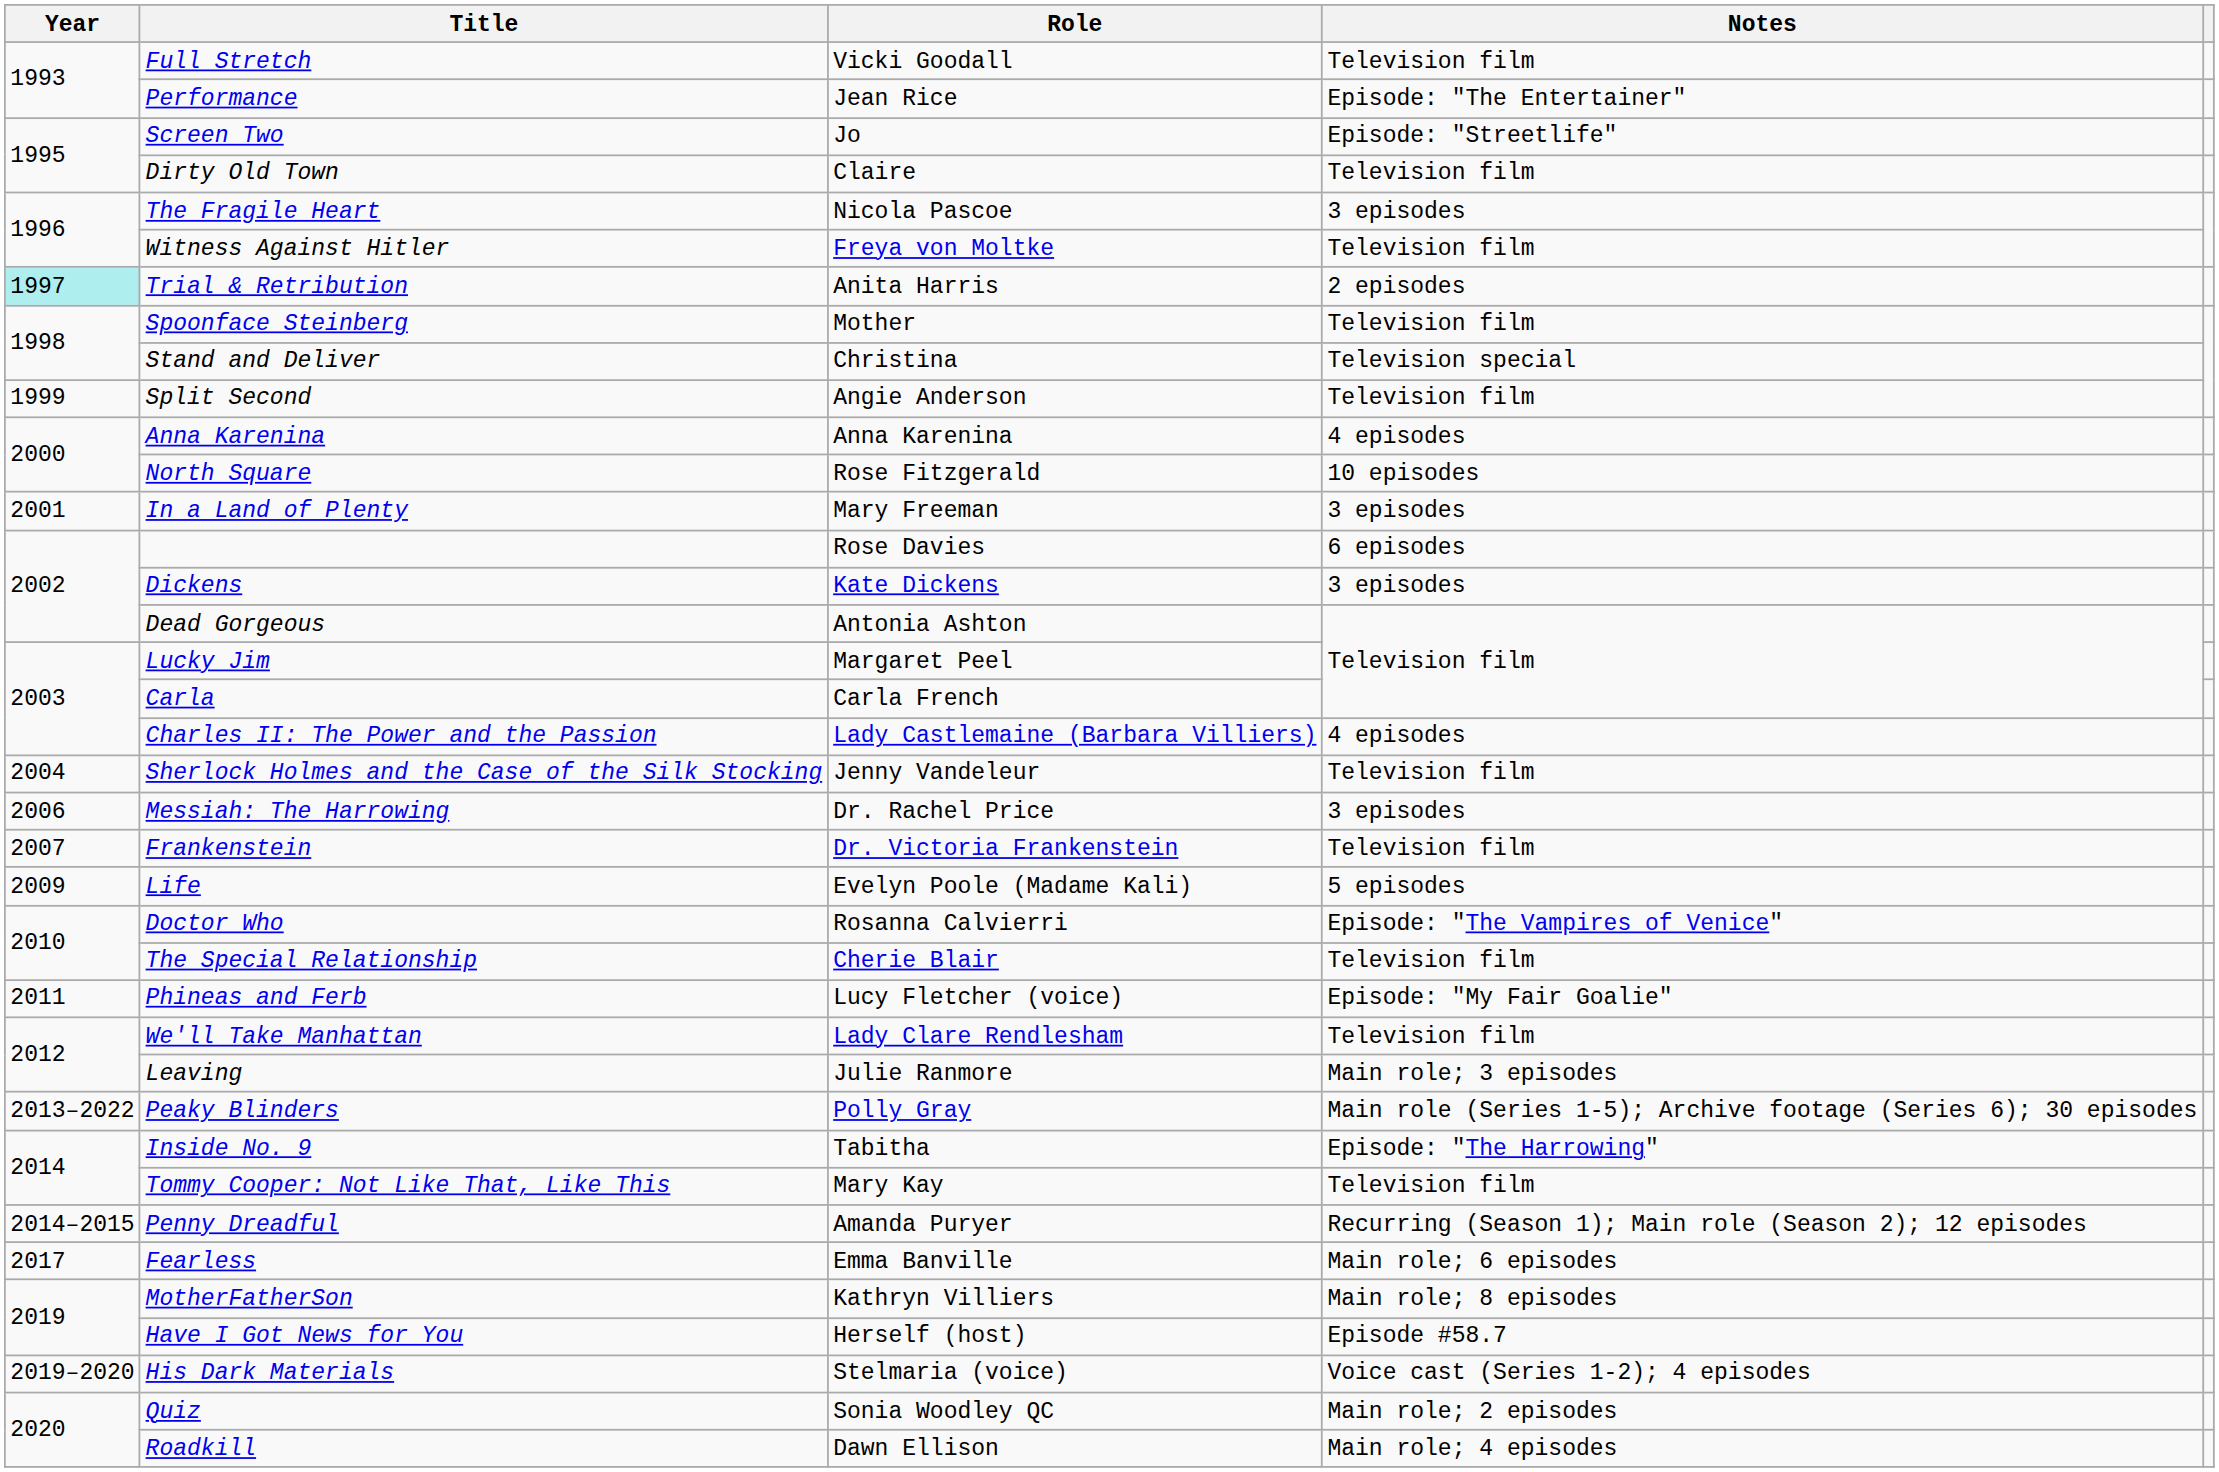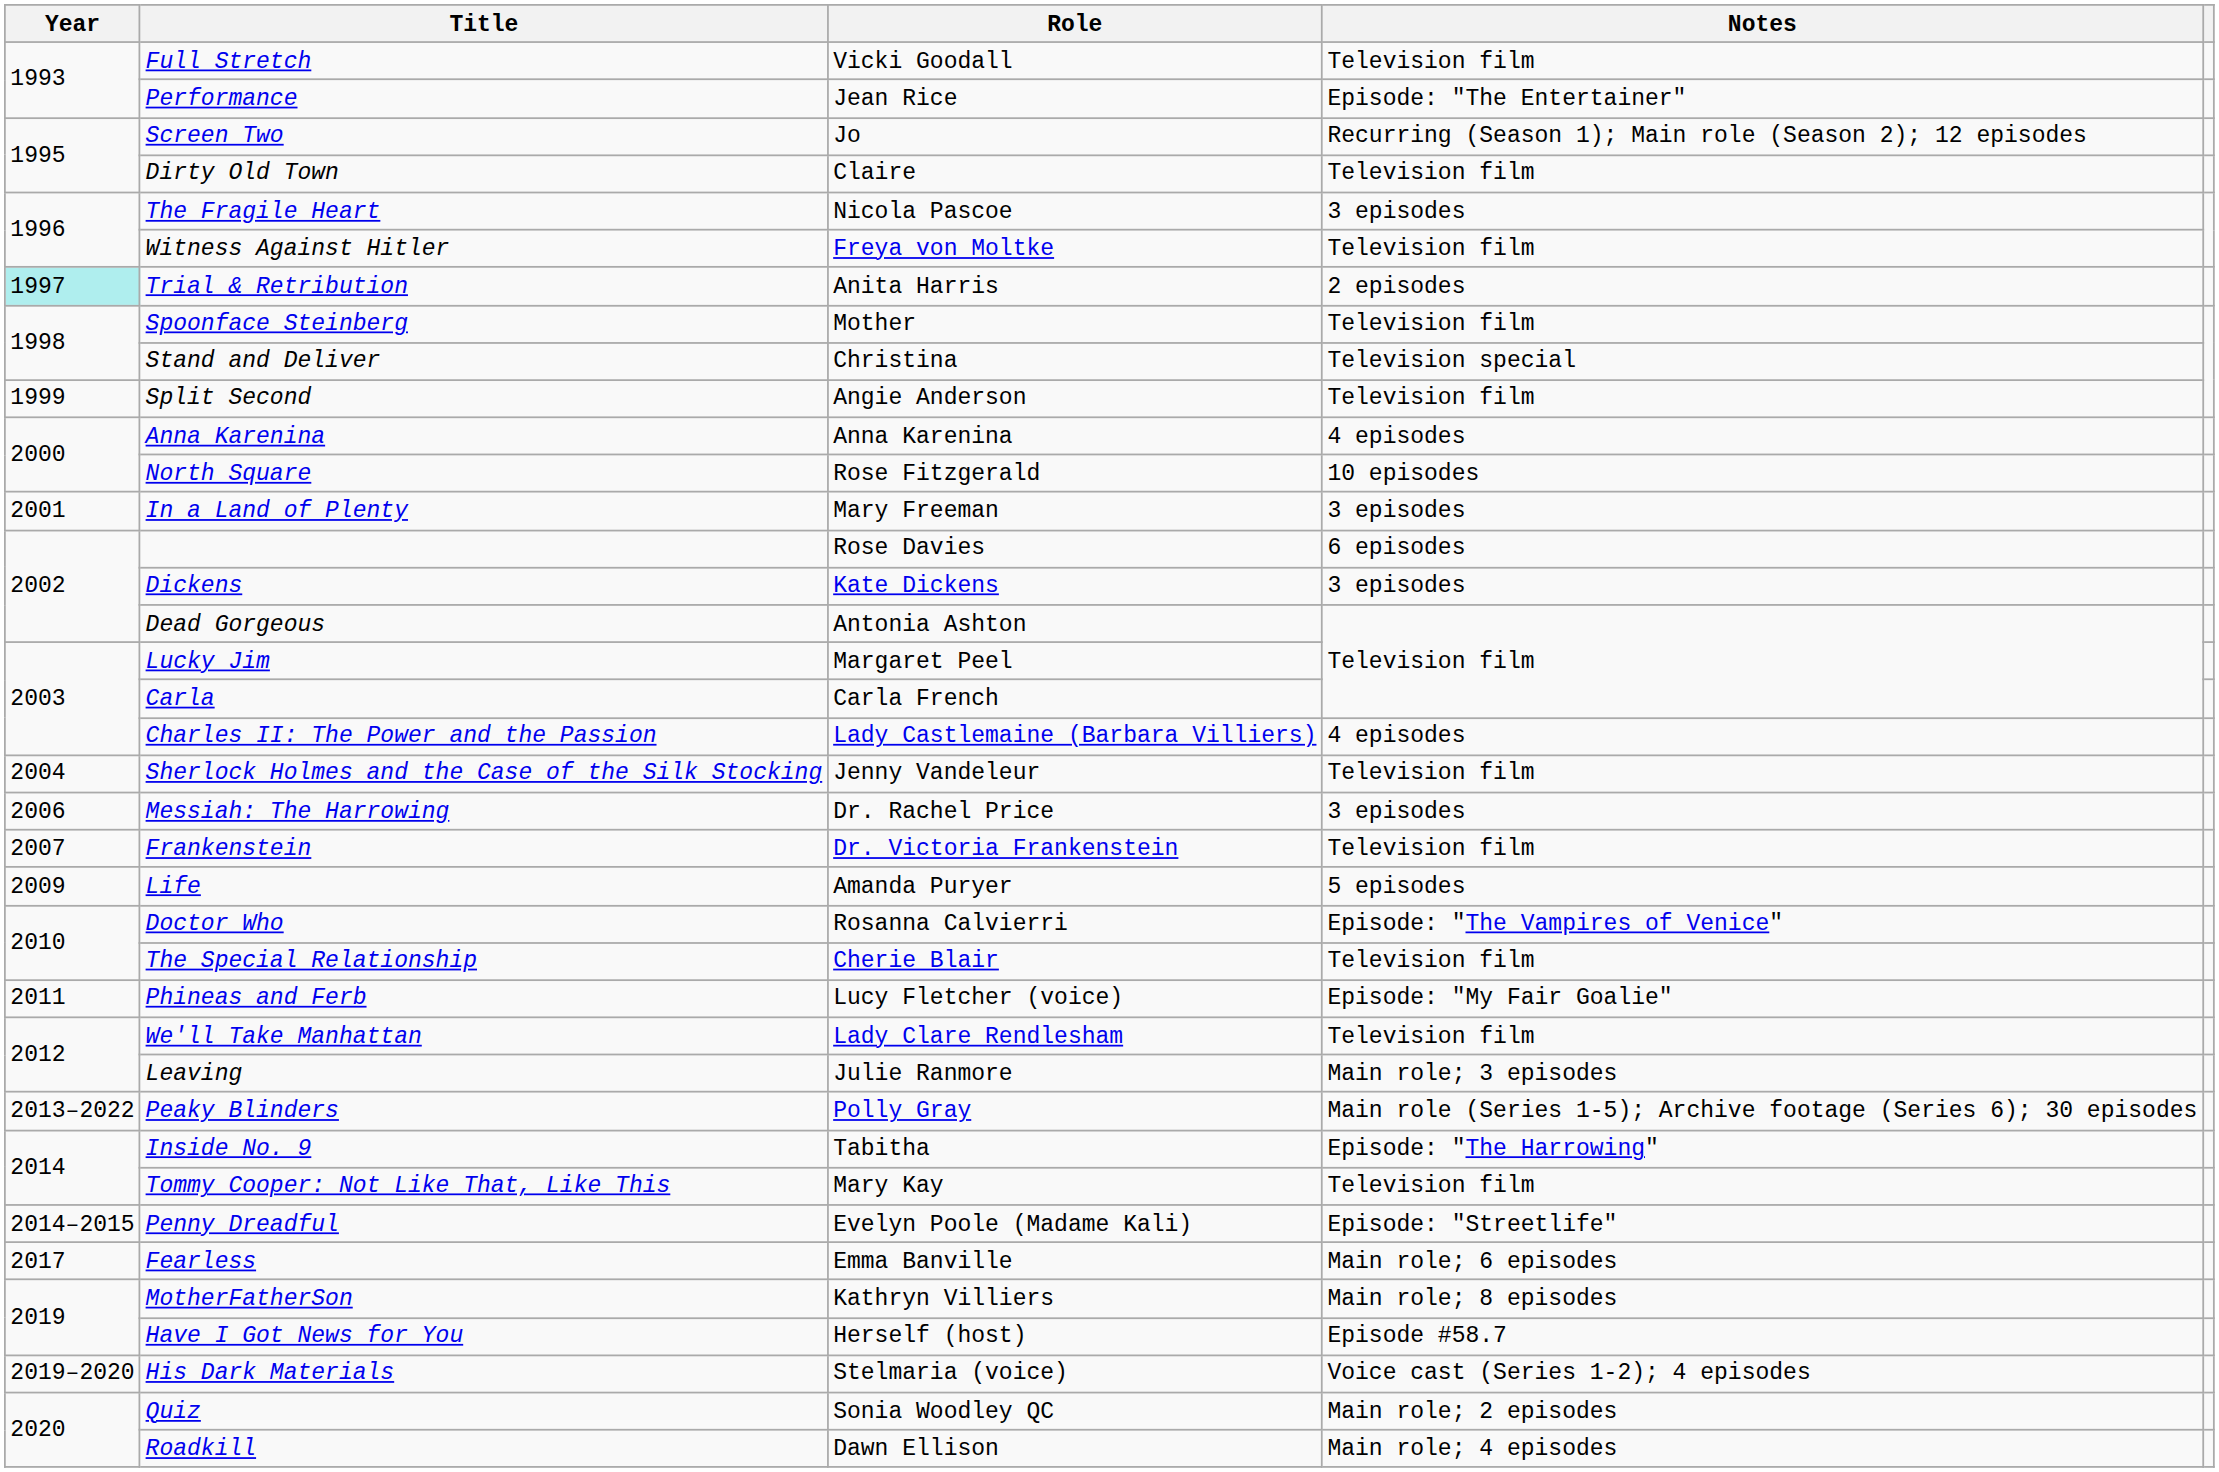 <table class="wikitable sortable">
 <tr>
 <th>Year</th>
 <th>Title</th>
 <th>Role</th>
 <th class="unsortable">Notes</th>
 <th class="unsortable"></th>
 </tr>
 <tr>
 <td rowspan="2">1993</td>
 <td><em><a href='#'>Full Stretch</a></em></td>
 <td>Vicki Goodall</td>
 <td>Television film</td>
 <td></td>
 </tr>
 <tr>
 <td><em><a href='#'>Performance</a></em></td>
 <td>Jean Rice</td>
 <td>Episode: "The Entertainer"</td>
 <td></td>
 </tr>
 <tr>
 <td rowspan="2">1995</td>
 <td><em><a href='#'>Screen Two</a></em></td>
 <td>Jo</td>
-<td>Episode: "Streetlife"</td>
+<td>Recurring (Season 1); Main role (Season 2); 12 episodes</td>
 <td></td>
 </tr>
 <tr>
 <td><em>Dirty Old Town</em></td>
 <td>Claire</td>
 <td>Television film</td>
 <td></td>
 </tr>
 <tr>
 <td rowspan="2">1996</td>
 <td><em><a href='#'>The Fragile Heart</a></em></td>
 <td>Nicola Pascoe</td>
 <td>3 episodes</td>
 <td rowspan="2"></td>
 </tr>
 <tr>
 <td><em>Witness Against Hitler</em></td>
 <td><a href='#'>Freya von Moltke</a></td>
 <td>Television film</td>
 </tr>
 <tr>
 <td style="background: paleturquoise;">1997</td>
 <td><em><a href='#'>Trial & Retribution</a></em></td>
 <td>Anita Harris</td>
 <td>2 episodes</td>
 <td></td>
 </tr>
 <tr>
 <td rowspan="2">1998</td>
 <td><em><a href='#'>Spoonface Steinberg</a></em></td>
 <td>Mother</td>
 <td>Television film</td>
 <td rowspan="3"></td>
 </tr>
 <tr>
 <td><em>Stand and Deliver</em></td>
 <td>Christina</td>
 <td>Television special</td>
 </tr>
 <tr>
 <td>1999</td>
 <td><em>Split Second</em></td>
 <td>Angie Anderson</td>
 <td>Television film</td>
 </tr>
 <tr>
 <td rowspan="2">2000</td>
 <td><em><a href='#'>Anna Karenina</a></em></td>
 <td>Anna Karenina</td>
 <td>4 episodes</td>
 <td></td>
 </tr>
 <tr>
 <td><em><a href='#'>North Square</a></em></td>
 <td>Rose Fitzgerald</td>
 <td>10 episodes</td>
 <td></td>
 </tr>
 <tr>
 <td>2001</td>
 <td><em><a href='#'>In a Land of Plenty</a></em></td>
 <td>Mary Freeman</td>
 <td>3 episodes</td>
 <td></td>
 </tr>
 <tr>
 <td rowspan="3">2002</td>
 <td><em></em></td>
 <td>Rose Davies</td>
 <td>6 episodes</td>
 <td></td>
 </tr>
 <tr>
 <td><em><a href='#'>Dickens</a></em></td>
 <td><a href='#'>Kate Dickens</a></td>
 <td>3 episodes</td>
 <td></td>
 </tr>
 <tr>
 <td><em>Dead Gorgeous</em></td>
 <td>Antonia Ashton</td>
 <td rowspan="3">Television film</td>
 <td></td>
 </tr>
 <tr>
 <td rowspan="3">2003</td>
 <td><em><a href='#'>Lucky Jim</a></em></td>
 <td>Margaret Peel</td>
 <td></td>
 </tr>
 <tr>
 <td><em><a href='#'>Carla</a></em></td>
 <td>Carla French</td>
 <td></td>
 </tr>
 <tr>
 <td><em><a href='#'>Charles II: The Power and the Passion</a></em></td>
 <td><a href='#'>Lady Castlemaine (Barbara Villiers)</a></td>
 <td>4 episodes</td>
 <td></td>
 </tr>
 <tr>
 <td>2004</td>
 <td><em><a href='#'>Sherlock Holmes and the Case of the Silk Stocking</a></em></td>
 <td>Jenny Vandeleur</td>
 <td>Television film</td>
 <td></td>
 </tr>
 <tr>
 <td>2006</td>
 <td><em><a href='#'>Messiah: The Harrowing</a></em></td>
 <td>Dr. Rachel Price</td>
 <td>3 episodes</td>
 <td></td>
 </tr>
 <tr>
 <td>2007</td>
 <td><em><a href='#'>Frankenstein</a></em></td>
 <td><a href='#'>Dr. Victoria Frankenstein</a></td>
 <td>Television film</td>
 <td></td>
 </tr>
 <tr>
 <td>2009</td>
 <td><em><a href='#'>Life</a></em></td>
-<td>Evelyn Poole (Madame Kali)</td>
+<td>Amanda Puryer</td>
 <td>5 episodes</td>
 <td></td>
 </tr>
 <tr>
 <td rowspan="2">2010</td>
 <td><em><a href='#'>Doctor Who</a></em></td>
 <td>Rosanna Calvierri</td>
 <td>Episode: "<a href='#'>The Vampires of Venice</a>"</td>
 <td></td>
 </tr>
 <tr>
 <td><em><a href='#'>The Special Relationship</a></em></td>
 <td><a href='#'>Cherie Blair</a></td>
 <td>Television film</td>
 <td></td>
 </tr>
 <tr>
 <td>2011</td>
 <td><em><a href='#'>Phineas and Ferb</a></em></td>
 <td>Lucy Fletcher (voice)</td>
 <td>Episode: "My Fair Goalie"</td>
 <td></td>
 </tr>
 <tr>
 <td rowspan="2">2012</td>
 <td><em><a href='#'>We'll Take Manhattan</a></em></td>
 <td><a href='#'>Lady Clare Rendlesham</a></td>
 <td>Television film</td>
 <td></td>
 </tr>
 <tr>
 <td><em>Leaving</em></td>
 <td>Julie Ranmore</td>
 <td>Main role; 3 episodes</td>
 <td></td>
 </tr>
 <tr>
 <td>2013–2022</td>
 <td><em><a href='#'>Peaky Blinders</a></em></td>
 <td><a href='#'>Polly Gray</a></td>
 <td>Main role (Series 1-5); Archive footage (Series 6); 30 episodes</td>
 <td></td>
 </tr>
 <tr>
 <td rowspan="2">2014</td>
 <td><em><a href='#'>Inside No. 9</a></em></td>
 <td>Tabitha</td>
 <td>Episode: "<a href='#'>The Harrowing</a>"</td>
 <td></td>
 </tr>
 <tr>
 <td><em><a href='#'>Tommy Cooper: Not Like That, Like This</a></em></td>
 <td>Mary Kay</td>
 <td>Television film</td>
 <td></td>
 </tr>
 <tr>
 <td>2014–2015</td>
 <td><em><a href='#'>Penny Dreadful</a></em></td>
-<td>Amanda Puryer</td>
-<td>Recurring (Season 1); Main role (Season 2); 12 episodes</td>
+<td>Evelyn Poole (Madame Kali)</td>
+<td>Episode: "Streetlife"</td>
 <td></td>
 </tr>
 <tr>
 <td>2017</td>
 <td><em><a href='#'>Fearless</a></em></td>
 <td>Emma Banville</td>
 <td>Main role; 6 episodes</td>
 <td></td>
 </tr>
 <tr>
 <td rowspan="2">2019</td>
 <td><em><a href='#'>MotherFatherSon</a></em></td>
 <td>Kathryn Villiers</td>
 <td>Main role; 8 episodes</td>
 <td></td>
 </tr>
 <tr>
 <td><em><a href='#'>Have I Got News for You</a></em></td>
 <td>Herself (host)</td>
 <td>Episode #58.7</td>
 <td></td>
 </tr>
 <tr>
 <td>2019–2020</td>
 <td><em><a href='#'>His Dark Materials</a></em></td>
 <td>Stelmaria (voice)</td>
 <td>Voice cast (Series 1-2); 4 episodes</td>
 <td></td>
 </tr>
 <tr>
 <td rowspan="2">2020</td>
 <td><em><a href='#'>Quiz</a></em></td>
 <td>Sonia Woodley QC</td>
 <td>Main role; 2 episodes</td>
 <td></td>
 </tr>
 <tr>
 <td><em><a href='#'>Roadkill</a></em></td>
 <td>Dawn Ellison</td>
 <td>Main role; 4 episodes</td>
 <td></td>
 </tr>
 </table>
